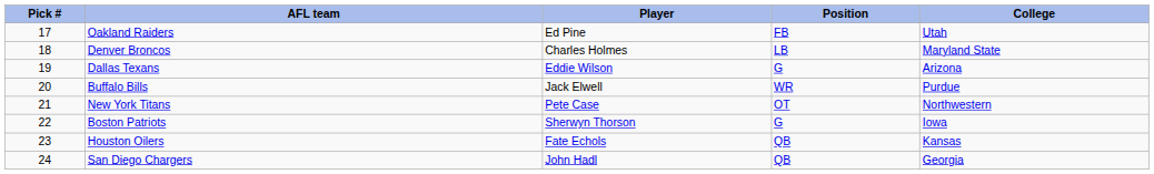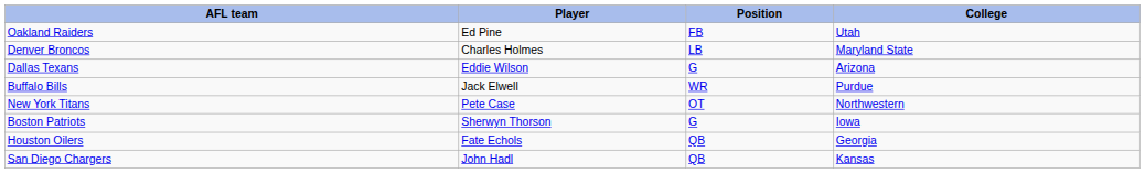 <table class="wikitable sortable sortable" style="width: 100%">
 <tr>
-<th style="background:#A8BDEC;" width=7%>Pick #</th>
 <th width=40% style="background:#A8BDEC;">AFL team</th>
 <th width=20% style="background:#A8BDEC;">Player</th>
 <th width=13% style="background:#A8BDEC;">Position</th>
 <th style="background:#A8BDEC;">College</th>
 </tr>
 <tr>
-<td align="center">17</td>
 <td><a href='#'>Oakland Raiders</a></td>
 <td>Ed Pine</td>
 <td><a href='#'>FB</a></td>
 <td><a href='#'>Utah</a></td>
 </tr>
 <tr>
-<td align="center">18</td>
 <td><a href='#'>Denver Broncos</a></td>
 <td>Charles Holmes</td>
 <td><a href='#'>LB</a></td>
 <td><a href='#'>Maryland State</a></td>
 </tr>
 <tr>
-<td align="center">19</td>
 <td><a href='#'>Dallas Texans</a></td>
 <td><a href='#'>Eddie Wilson</a></td>
 <td><a href='#'>G</a></td>
 <td><a href='#'>Arizona</a></td>
 </tr>
 <tr>
-<td align="center">20</td>
 <td><a href='#'>Buffalo Bills</a></td>
 <td>Jack Elwell</td>
 <td><a href='#'>WR</a></td>
 <td><a href='#'>Purdue</a></td>
 </tr>
 <tr>
-<td align="center">21</td>
 <td><a href='#'>New York Titans</a></td>
 <td><a href='#'>Pete Case</a></td>
 <td><a href='#'>OT</a></td>
 <td><a href='#'>Northwestern</a></td>
 </tr>
 <tr>
-<td align="center">22</td>
 <td><a href='#'>Boston Patriots</a></td>
 <td><a href='#'>Sherwyn Thorson</a></td>
 <td><a href='#'>G</a></td>
 <td><a href='#'>Iowa</a></td>
 </tr>
 <tr>
-<td align="center">23</td>
 <td><a href='#'>Houston Oilers</a></td>
 <td><a href='#'>Fate Echols</a></td>
 <td><a href='#'>QB</a></td>
-<td><a href='#'>Kansas</a></td>
+<td><a href='#'>Georgia</a></td>
 </tr>
 <tr>
-<td align="center">24</td>
 <td><a href='#'>San Diego Chargers</a></td>
 <td><a href='#'>John Hadl</a></td>
 <td><a href='#'>QB</a></td>
-<td><a href='#'>Georgia</a></td>
+<td><a href='#'>Kansas</a></td>
 </tr>
 </table>
